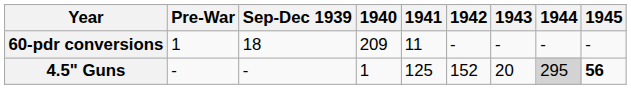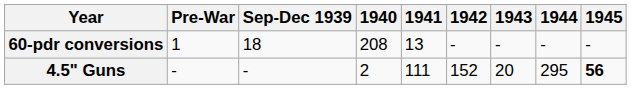 <table class="wikitable">
 <tr>
 <th>Year</th>
 <th>Pre-War</th>
 <th>Sep-Dec 1939</th>
 <th>1940</th>
 <th>1941</th>
 <th>1942</th>
 <th>1943</th>
 <th>1944</th>
 <th>1945</th>
 </tr>
 <tr>
 <th>60-pdr conversions</th>
 <td>1</td>
 <td>18</td>
-<td>209</td>
-<td>11</td>
+<td>208</td>
+<td>13</td>
 <td>-</td>
 <td>-</td>
 <td>-</td>
 <td>-</td>
 </tr>
 <tr>
 <th>4.5" Guns</th>
 <td>-</td>
 <td>-</td>
-<td>1</td>
-<td>125</td>
+<td>2</td>
+<td>111</td>
 <td>152</td>
 <td>20</td>
-<td style="background: lightgrey;">295</td>
+<td>295</td>
 <td><strong>56</strong></td>
 </tr>
 </table>
